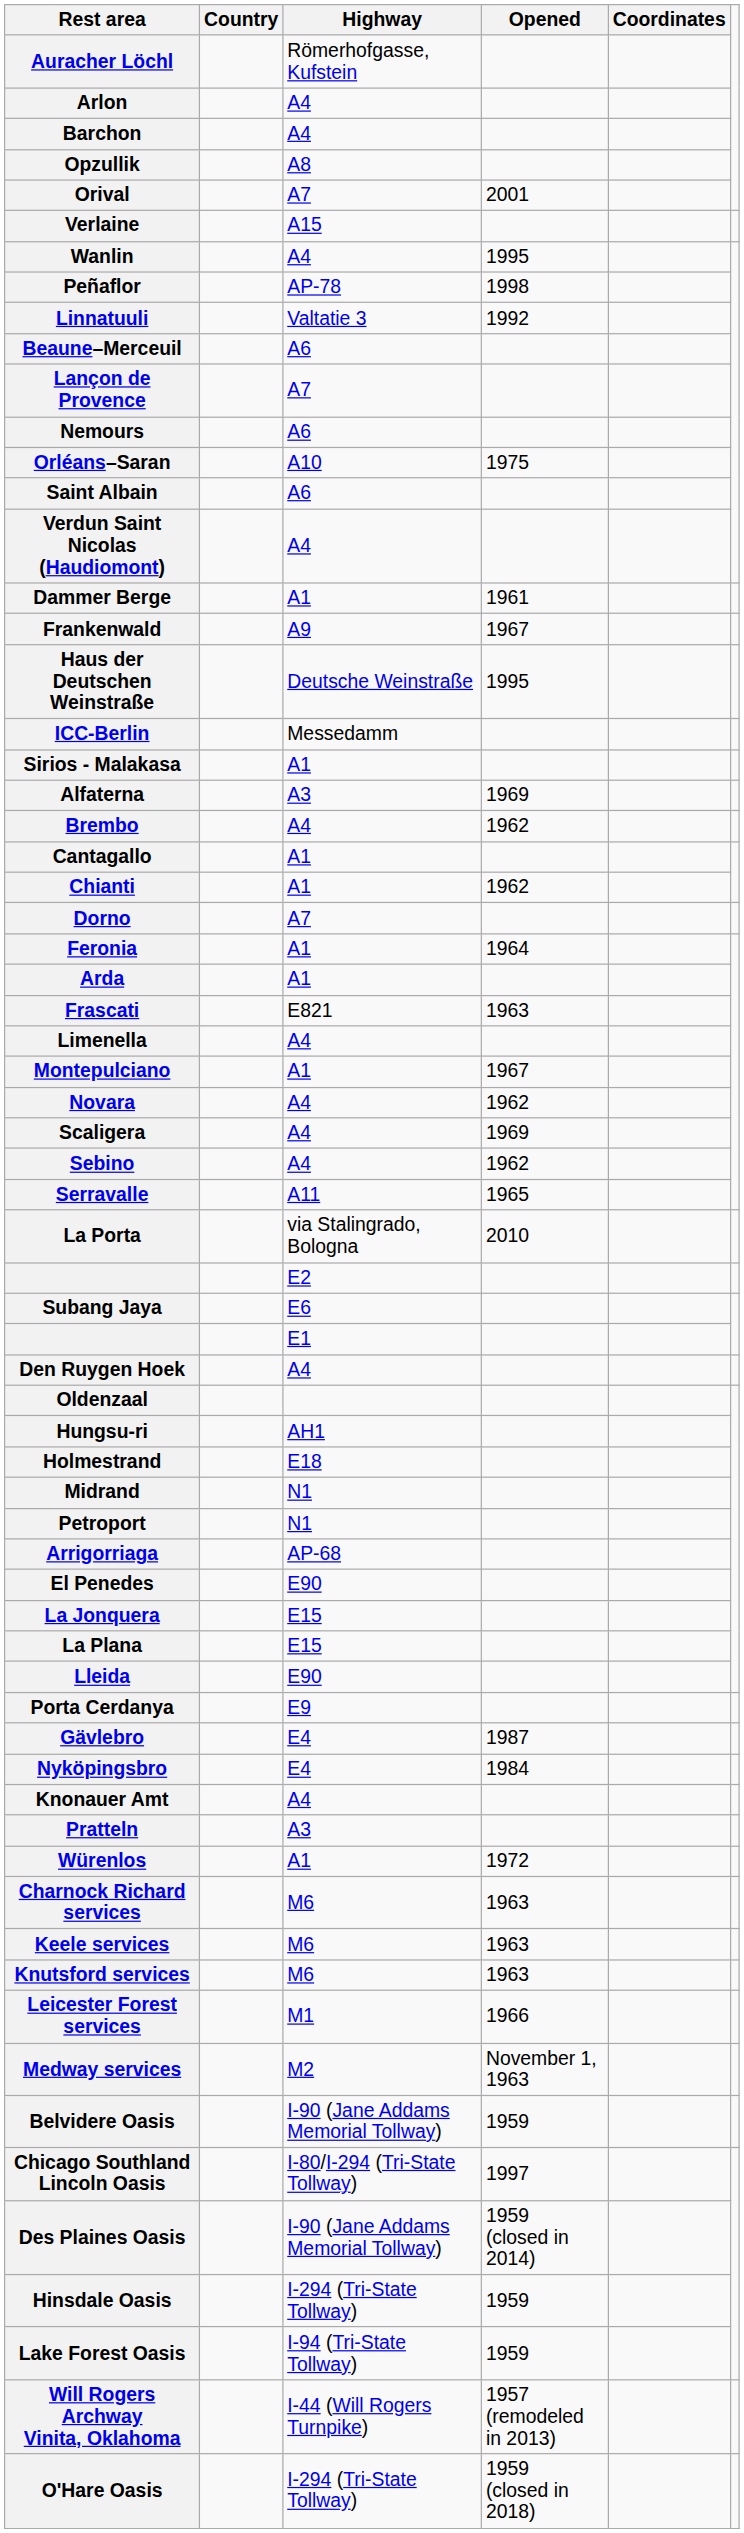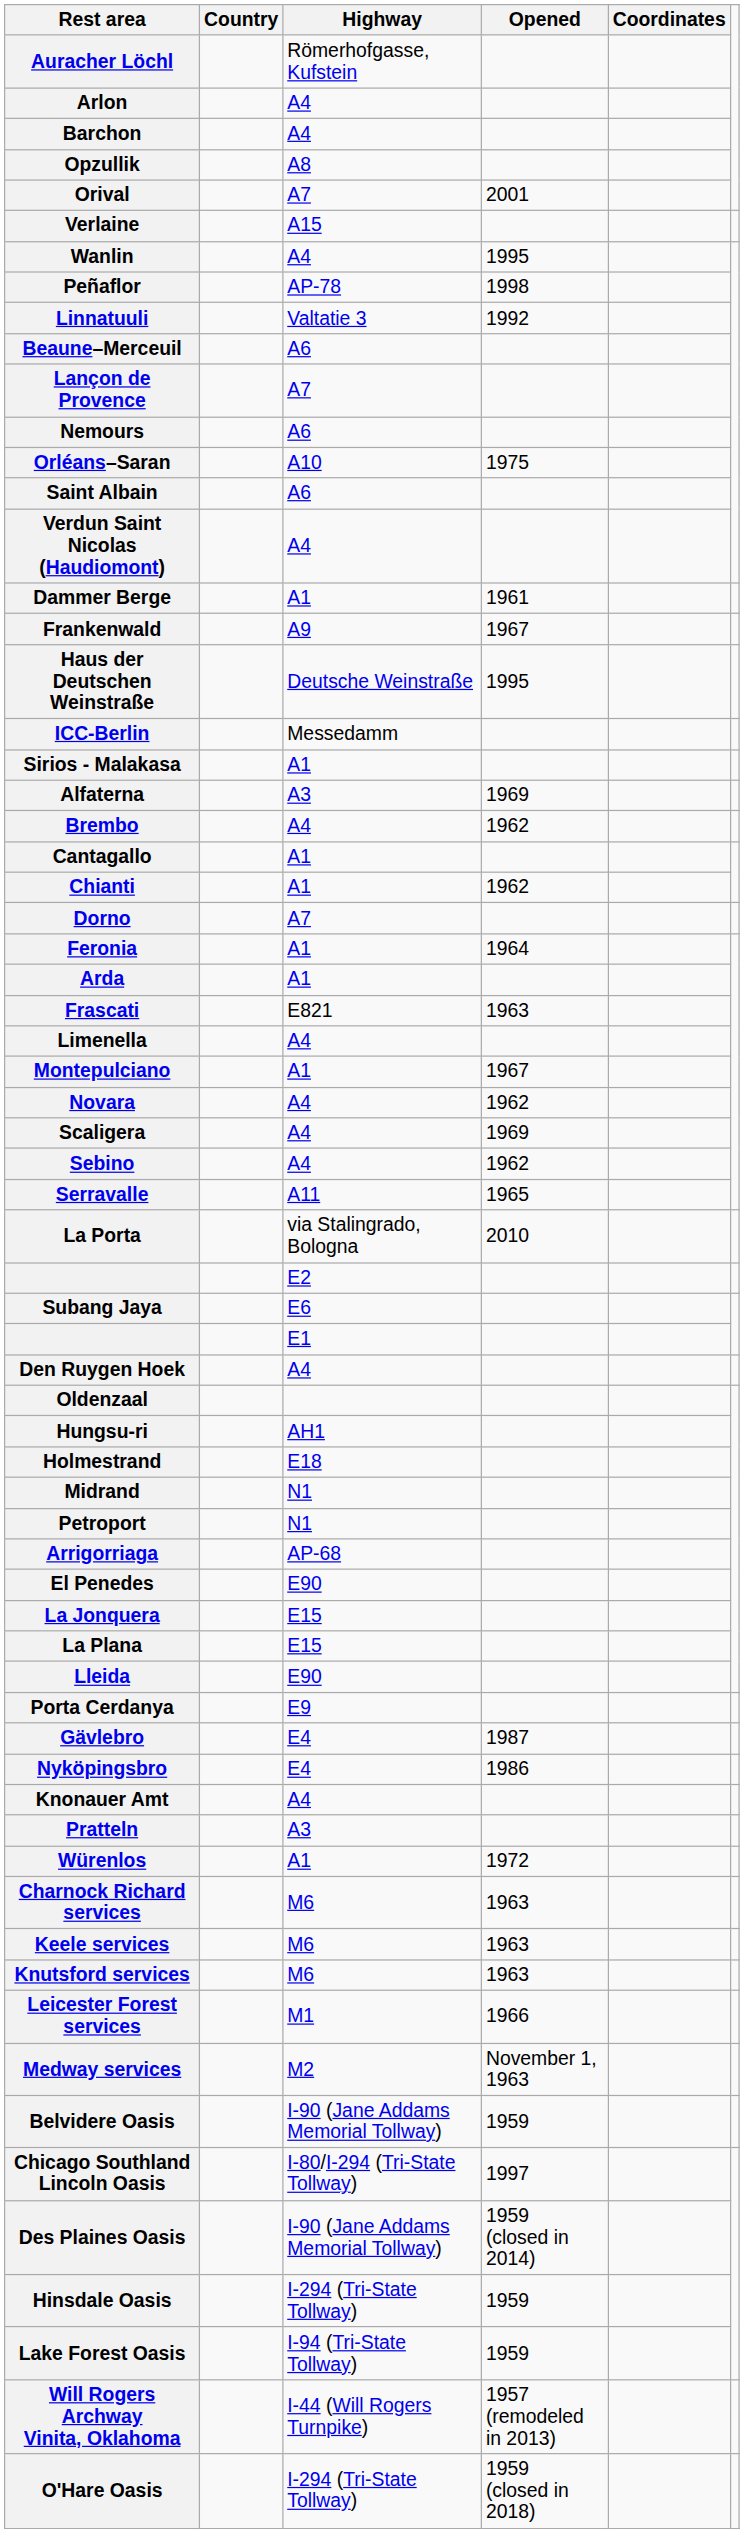 <table class="wikitable sortable">
 <tr>
 <th scope="col">Rest area</th>
 <th scope="col">Country</th>
 <th scope="col">Highway</th>
 <th scope="col">Opened</th>
 <th scope="col" class="unsortable">Coordinates</th>
 </tr>
 <tr>
 <th scope="row"><a href='#'>Auracher Löchl</a></th>
 <td></td>
 <td>Römerhofgasse, <a href='#'>Kufstein</a></td>
 <td></td>
 <td></td>
 </tr>
 <tr>
 <th scope="row">Arlon</th>
 <td></td>
 <td><a href='#'>A4</a></td>
 <td></td>
 <td></td>
 </tr>
 <tr>
 <th scope="row">Barchon</th>
 <td></td>
 <td><a href='#'>A4</a></td>
 <td></td>
 <td></td>
 </tr>
 <tr>
 <th scope="row">Opzullik</th>
 <td></td>
 <td><a href='#'>A8</a></td>
 <td></td>
 <td></td>
 </tr>
 <tr>
 <th scope="row">Orival</th>
 <td></td>
 <td><a href='#'>A7</a></td>
 <td>2001</td>
 <td></td>
 </tr>
 <tr>
 <th scope="row">Verlaine</th>
 <td></td>
 <td><a href='#'>A15</a></td>
 <td></td>
 <td></td>
 <td></td>
 </tr>
 <tr>
 <th scope="row">Wanlin</th>
 <td></td>
 <td><a href='#'>A4</a></td>
 <td>1995</td>
 <td></td>
 </tr>
 <tr>
 <th scope="row">Peñaflor</th>
 <td></td>
 <td><a href='#'>AP-78</a></td>
 <td>1998</td>
 <td></td>
 </tr>
 <tr>
 <th scope="row"><a href='#'>Linnatuuli</a></th>
 <td></td>
 <td><a href='#'>Valtatie 3</a></td>
 <td>1992</td>
 <td></td>
 </tr>
 <tr>
 <th scope="row"><a href='#'>Beaune</a>–Merceuil</th>
 <td></td>
 <td><a href='#'>A6</a></td>
 <td></td>
 <td></td>
 </tr>
 <tr>
 <th scope="row"><a href='#'>Lançon de Provence</a></th>
 <td></td>
 <td><a href='#'>A7</a></td>
 <td></td>
 <td></td>
 </tr>
 <tr>
 <th scope="row">Nemours</th>
 <td></td>
 <td><a href='#'>A6</a></td>
 <td></td>
 <td></td>
 </tr>
 <tr>
 <th scope="row"><a href='#'>Orléans</a>–Saran</th>
 <td></td>
 <td><a href='#'>A10</a></td>
 <td>1975</td>
 <td></td>
 </tr>
 <tr>
 <th scope="row">Saint Albain</th>
 <td></td>
 <td><a href='#'>A6</a></td>
 <td></td>
 <td></td>
 </tr>
 <tr>
 <th scope="row">Verdun Saint Nicolas (<a href='#'>Haudiomont</a>)</th>
 <td></td>
 <td><a href='#'>A4</a></td>
 <td></td>
 <td></td>
 </tr>
 <tr>
 <th scope="row">Dammer Berge</th>
 <td></td>
 <td><a href='#'>A1</a></td>
 <td>1961</td>
 <td></td>
 <td></td>
 </tr>
 <tr>
 <th scope="row">Frankenwald</th>
 <td></td>
 <td><a href='#'>A9</a></td>
 <td>1967</td>
 <td></td>
 <td></td>
 </tr>
 <tr>
 <th scope="row">Haus der Deutschen Weinstraße</th>
 <td></td>
 <td><a href='#'>Deutsche Weinstraße</a></td>
 <td>1995</td>
 <td></td>
 <td></td>
 </tr>
 <tr>
 <th scope="row"><a href='#'>ICC-Berlin</a></th>
 <td></td>
 <td>Messedamm</td>
 <td></td>
 <td></td>
 <td></td>
 </tr>
 <tr>
 <th scope="row">Sirios - Malakasa</th>
 <td></td>
 <td><a href='#'>A1</a></td>
 <td></td>
 <td></td>
 <td></td>
 </tr>
 <tr>
 <th scope="row">Alfaterna</th>
 <td></td>
 <td><a href='#'>A3</a></td>
 <td>1969</td>
 <td></td>
 </tr>
 <tr>
 <th scope="row"><a href='#'>Brembo</a></th>
 <td></td>
 <td><a href='#'>A4</a></td>
 <td>1962</td>
 <td></td>
 <td></td>
 </tr>
 <tr>
 <th scope="row">Cantagallo</th>
 <td></td>
 <td><a href='#'>A1</a></td>
 <td></td>
 <td></td>
 </tr>
 <tr>
 <th scope="row"><a href='#'>Chianti</a></th>
 <td></td>
 <td><a href='#'>A1</a></td>
 <td>1962</td>
 <td></td>
 </tr>
 <tr>
 <th scope="row"><a href='#'>Dorno</a></th>
 <td></td>
 <td><a href='#'>A7</a></td>
 <td></td>
 <td></td>
 <td></td>
 </tr>
 <tr>
 <th scope="row"><a href='#'>Feronia</a></th>
 <td></td>
 <td><a href='#'>A1</a></td>
 <td>1964</td>
 <td></td>
 </tr>
 <tr>
 <th scope="row"><a href='#'>Arda</a></th>
 <td></td>
 <td><a href='#'>A1</a></td>
 <td></td>
 <td></td>
 </tr>
 <tr>
 <th scope="row"><a href='#'>Frascati</a></th>
 <td></td>
 <td>E821</td>
 <td>1963</td>
 <td></td>
 </tr>
 <tr>
 <th scope="row">Limenella</th>
 <td></td>
 <td><a href='#'>A4</a></td>
 <td></td>
 <td></td>
 </tr>
 <tr>
 <th scope="row"><a href='#'>Montepulciano</a></th>
 <td></td>
 <td><a href='#'>A1</a></td>
 <td>1967</td>
 <td></td>
 </tr>
 <tr>
 <th scope="row"><a href='#'>Novara</a></th>
 <td></td>
 <td><a href='#'>A4</a></td>
 <td>1962</td>
 <td></td>
 </tr>
 <tr>
 <th scope="row">Scaligera</th>
 <td></td>
 <td><a href='#'>A4</a></td>
 <td>1969</td>
 <td></td>
 </tr>
 <tr>
 <th scope="row"><a href='#'>Sebino</a></th>
 <td></td>
 <td><a href='#'>A4</a></td>
 <td>1962</td>
 <td></td>
 </tr>
 <tr>
 <th scope="row"><a href='#'>Serravalle</a></th>
 <td></td>
 <td><a href='#'>A11</a></td>
 <td>1965</td>
 <td></td>
 </tr>
 <tr>
 <th scope="row">La Porta</th>
 <td></td>
 <td>via Stalingrado, Bologna</td>
 <td>2010</td>
 <td></td>
 <td></td>
 </tr>
 <tr>
 <th scope="row"></th>
 <td></td>
 <td><a href='#'>E2</a></td>
 <td></td>
 <td></td>
 <td></td>
 </tr>
 <tr>
 <th scope="row">Subang Jaya</th>
 <td></td>
 <td><a href='#'>E6</a></td>
 <td></td>
 <td></td>
 </tr>
 <tr>
 <th scope="row"></th>
 <td></td>
 <td><a href='#'>E1</a></td>
 <td></td>
 <td></td>
 </tr>
 <tr>
 <th scope="row">Den Ruygen Hoek</th>
 <td></td>
 <td><a href='#'>A4</a></td>
 <td></td>
 <td></td>
 <td></td>
 </tr>
 <tr>
 <th scope="row">Oldenzaal</th>
 <td></td>
 <td></td>
 <td></td>
 <td></td>
 </tr>
 <tr>
 <th scope="row">Hungsu-ri</th>
 <td></td>
 <td><a href='#'>AH1</a></td>
 <td></td>
 <td></td>
 </tr>
 <tr>
 <th scope="row">Holmestrand</th>
 <td></td>
 <td><a href='#'>E18</a></td>
 <td></td>
 <td></td>
 </tr>
 <tr>
 <th scope="row">Midrand</th>
 <td></td>
 <td><a href='#'>N1</a></td>
 <td></td>
 <td></td>
 </tr>
 <tr>
 <th scope="row">Petroport</th>
 <td></td>
 <td><a href='#'>N1</a></td>
 <td></td>
 <td></td>
 </tr>
 <tr>
 <th scope="row"><a href='#'>Arrigorriaga</a></th>
 <td></td>
 <td><a href='#'>AP-68</a></td>
 <td></td>
 <td></td>
 </tr>
 <tr>
 <th scope="row">El Penedes</th>
 <td></td>
 <td><a href='#'>E90</a></td>
 <td></td>
 <td></td>
 </tr>
 <tr>
 <th scope="row"><a href='#'>La Jonquera</a></th>
 <td></td>
 <td><a href='#'>E15</a></td>
 <td></td>
 <td></td>
 </tr>
 <tr>
 <th scope="row">La Plana</th>
 <td></td>
 <td><a href='#'>E15</a></td>
 <td></td>
 <td></td>
 </tr>
 <tr>
 <th scope="row"><a href='#'>Lleida</a></th>
 <td></td>
 <td><a href='#'>E90</a></td>
 <td></td>
 <td></td>
 </tr>
 <tr>
 <th scope="row">Porta Cerdanya</th>
 <td></td>
 <td><a href='#'>E9</a></td>
 <td></td>
 <td></td>
 <td></td>
 </tr>
 <tr>
 <th scope="row"><a href='#'>Gävlebro</a></th>
 <td></td>
 <td><a href='#'>E4</a></td>
 <td>1987</td>
 <td></td>
 <td></td>
 </tr>
 <tr>
 <th scope="row"><a href='#'>Nyköpingsbro</a></th>
 <td></td>
 <td><a href='#'>E4</a></td>
-<td>1984</td>
+<td>1986</td>
 <td></td>
 <td></td>
 </tr>
 <tr>
 <th scope="row">Knonauer Amt</th>
 <td></td>
 <td><a href='#'>A4</a></td>
 <td></td>
 <td></td>
 <td></td>
 </tr>
 <tr>
 <th scope="row"><a href='#'>Pratteln</a></th>
 <td></td>
 <td><a href='#'>A3</a></td>
 <td></td>
 <td></td>
 <td></td>
 </tr>
 <tr>
 <th scope="row"><a href='#'>Würenlos</a></th>
 <td></td>
 <td><a href='#'>A1</a></td>
 <td>1972</td>
 <td></td>
 <td></td>
 </tr>
 <tr>
 <th scope="row"><a href='#'>Charnock Richard services</a></th>
 <td></td>
 <td><a href='#'>M6</a></td>
 <td>1963</td>
 <td></td>
 </tr>
 <tr>
 <th scope="row"><a href='#'>Keele services</a></th>
 <td></td>
 <td><a href='#'>M6</a></td>
 <td>1963</td>
 <td></td>
 <td></td>
 </tr>
 <tr>
 <th scope="row"><a href='#'>Knutsford services</a></th>
 <td></td>
 <td><a href='#'>M6</a></td>
 <td>1963</td>
 <td></td>
 <td></td>
 </tr>
 <tr>
 <th scope="row"><a href='#'>Leicester Forest services</a></th>
 <td></td>
 <td><a href='#'>M1</a></td>
 <td>1966</td>
 <td></td>
 <td></td>
 </tr>
 <tr>
 <th scope="row"><a href='#'>Medway services</a></th>
 <td></td>
 <td><a href='#'>M2</a></td>
 <td>November 1, 1963</td>
 <td></td>
 <td></td>
 </tr>
 <tr>
 <th scope="row">Belvidere Oasis</th>
 <td></td>
 <td><a href='#'>I-90</a> (<a href='#'>Jane Addams Memorial Tollway</a>)</td>
 <td>1959</td>
 <td></td>
 <td></td>
 </tr>
 <tr>
 <th scope="row">Chicago Southland Lincoln Oasis</th>
 <td></td>
 <td><a href='#'>I-80</a>/<a href='#'>I-294</a> (<a href='#'>Tri-State Tollway</a>)</td>
 <td>1997</td>
 <td></td>
 </tr>
 <tr>
 <th scope="row">Des Plaines Oasis</th>
 <td></td>
 <td><a href='#'>I-90</a> (<a href='#'>Jane Addams Memorial Tollway</a>)</td>
 <td>1959<br>(closed in 2014)</td>
 <td></td>
 </tr>
 <tr>
 <th scope="row">Hinsdale Oasis</th>
 <td></td>
 <td><a href='#'>I-294</a> (<a href='#'>Tri-State Tollway</a>)</td>
 <td>1959</td>
 <td></td>
 </tr>
 <tr>
 <th scope="row">Lake Forest Oasis</th>
 <td></td>
 <td><a href='#'>I-94</a> (<a href='#'>Tri-State Tollway</a>)</td>
 <td>1959</td>
 <td></td>
 </tr>
 <tr>
 <th scope="row"><a href='#'>Will Rogers Archway</a><br><a href='#'>Vinita, Oklahoma</a></th>
 <td></td>
 <td><a href='#'>I-44</a> (<a href='#'>Will Rogers Turnpike</a>)</td>
 <td>1957<br>(remodeled in 2013)</td>
 <td></td>
 <td></td>
 </tr>
 <tr>
 <th scope="row">O'Hare Oasis</th>
 <td></td>
 <td><a href='#'>I-294</a> (<a href='#'>Tri-State Tollway</a>)</td>
 <td>1959<br>(closed in 2018)</td>
 <td></td>
 <td></td>
 </tr>
 <tr>
 </tr>
 </table>
